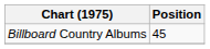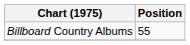 <table class="wikitable">
 <tr>
 <th>Chart (1975)</th>
 <th>Position</th>
 </tr>
 <tr>
 <td><em>Billboard</em> Country Albums</td>
-<td>45</td>
+<td>55</td>
 </tr>
 <tr>
 </tr>
 </table>
